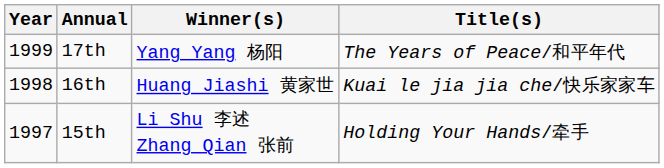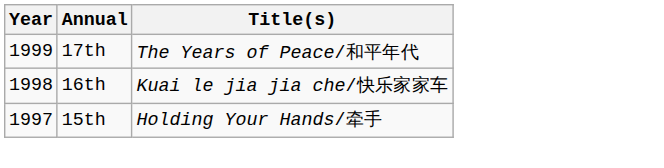 <table class="wikitable">
 <tr>
 <th>Year</th>
 <th>Annual</th>
-<th>Winner(s)</th>
 <th>Title(s)</th>
 </tr>
 <tr>
 <td>1999</td>
 <td>17th</td>
-<td><a href='#'>Yang Yang</a> 杨阳</td>
 <td><em>The Years of Peace</em>/和平年代</td>
 </tr>
 <tr>
 <td>1998</td>
 <td>16th</td>
-<td><a href='#'>Huang Jiashi</a> 黄家世</td>
 <td><em>Kuai le jia jia che</em>/快乐家家车</td>
 </tr>
 <tr>
 <td>1997</td>
 <td>15th</td>
-<td><a href='#'>Li Shu</a> 李述<br><a href='#'>Zhang Qian</a> 张前</td>
 <td><em>Holding Your Hands</em>/牵手</td>
 </tr>
 </table>
